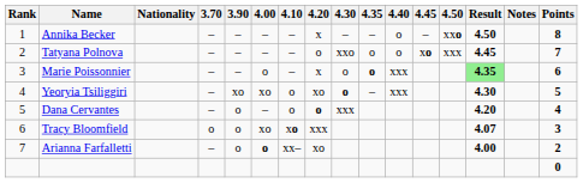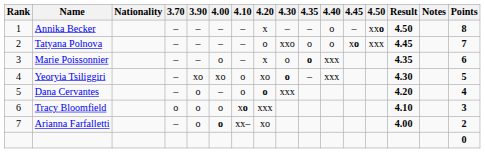 <table class="wikitable sortable" style="text-align:center">
 <tr>
 <th>Rank</th>
 <th>Name</th>
 <th>Nationality</th>
 <th>3.70</th>
 <th>3.90</th>
 <th>4.00</th>
 <th>4.10</th>
 <th>4.20</th>
 <th>4.30</th>
 <th>4.35</th>
 <th>4.40</th>
 <th>4.45</th>
 <th>4.50</th>
 <th>Result</th>
 <th>Notes</th>
 <th>Points</th>
 </tr>
 <tr>
 <td>1</td>
 <td align=left><a href='#'>Annika Becker</a></td>
 <td align=left></td>
 <td>–</td>
 <td>–</td>
 <td>–</td>
 <td>–</td>
 <td>x</td>
 <td>–</td>
 <td>–</td>
 <td>o</td>
 <td>–</td>
 <td>xx<strong>o</strong></td>
 <td><strong>4.50</strong></td>
 <td></td>
 <td><strong>8</strong></td>
 </tr>
 <tr>
 <td>2</td>
 <td align=left><a href='#'>Tatyana Polnova</a></td>
 <td align=left></td>
 <td>–</td>
 <td>–</td>
 <td>–</td>
 <td>–</td>
 <td>o</td>
 <td>xxo</td>
 <td>o</td>
 <td>o</td>
 <td>x<strong>o</strong></td>
 <td>xxx</td>
 <td><strong>4.45</strong></td>
 <td></td>
 <td><strong>7</strong></td>
 </tr>
 <tr>
 <td>3</td>
 <td align=left><a href='#'>Marie Poissonnier</a></td>
 <td align=left></td>
 <td>–</td>
 <td>–</td>
 <td>o</td>
 <td>–</td>
 <td>x</td>
 <td>o</td>
 <td><strong>o</strong></td>
 <td>xxx</td>
 <td></td>
 <td></td>
-<td style="background: lightgreen;"><strong>4.35</strong></td>
+<td><strong>4.35</strong></td>
 <td></td>
 <td><strong>6</strong></td>
 </tr>
 <tr>
 <td>4</td>
 <td align=left><a href='#'>Yeoryia Tsiliggiri</a></td>
 <td align=left></td>
 <td>–</td>
 <td>xo</td>
 <td>xo</td>
 <td>o</td>
 <td>xo</td>
 <td><strong>o</strong></td>
 <td>–</td>
 <td>xxx</td>
 <td></td>
 <td></td>
 <td><strong>4.30</strong></td>
 <td></td>
 <td><strong>5</strong></td>
 </tr>
 <tr>
 <td>5</td>
 <td align=left><a href='#'>Dana Cervantes</a></td>
 <td align=left></td>
 <td>–</td>
 <td>o</td>
 <td>–</td>
 <td>o</td>
 <td><strong>o</strong></td>
 <td>xxx</td>
 <td></td>
 <td></td>
 <td></td>
 <td></td>
 <td><strong>4.20</strong></td>
 <td></td>
 <td><strong>4</strong></td>
 </tr>
 <tr>
 <td>6</td>
 <td align=left><a href='#'>Tracy Bloomfield</a></td>
 <td align=left></td>
 <td>o</td>
 <td>o</td>
-<td>xo</td>
+<td>o</td>
 <td>x<strong>o</strong></td>
 <td>xxx</td>
 <td></td>
 <td></td>
 <td></td>
 <td></td>
 <td></td>
-<td><strong>4.07</strong></td>
+<td><strong>4.10</strong></td>
 <td></td>
 <td><strong>3</strong></td>
 </tr>
 <tr>
 <td>7</td>
 <td align=left><a href='#'>Arianna Farfalletti</a></td>
 <td align=left></td>
 <td>–</td>
 <td>o</td>
 <td><strong>o</strong></td>
 <td>xx–</td>
 <td>xo</td>
 <td></td>
 <td></td>
 <td></td>
 <td></td>
 <td></td>
 <td><strong>4.00</strong></td>
 <td></td>
 <td><strong>2</strong></td>
 </tr>
 <tr>
 <td></td>
 <td align=left></td>
 <td align=left></td>
 <td></td>
 <td></td>
 <td></td>
 <td></td>
 <td></td>
 <td></td>
 <td></td>
 <td></td>
 <td></td>
 <td></td>
 <td><strong></strong></td>
 <td></td>
 <td><strong>0</strong></td>
 </tr>
 </table>
